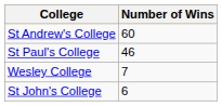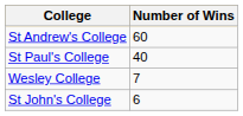 <table class="wikitable">
 <tr bgcolor="#FFCC33">
 <th>College</th>
 <th>Number of Wins</th>
 </tr>
 <tr>
 <td><a href='#'>St Andrew's College</a></td>
 <td>60</td>
 </tr>
 <tr>
 <td><a href='#'>St Paul's College</a></td>
-<td>46</td>
+<td>40</td>
 </tr>
 <tr>
 <td><a href='#'>Wesley College</a></td>
 <td>7</td>
 </tr>
 <tr>
 <td><a href='#'>St John's College</a></td>
 <td>6</td>
 </tr>
 </table>
